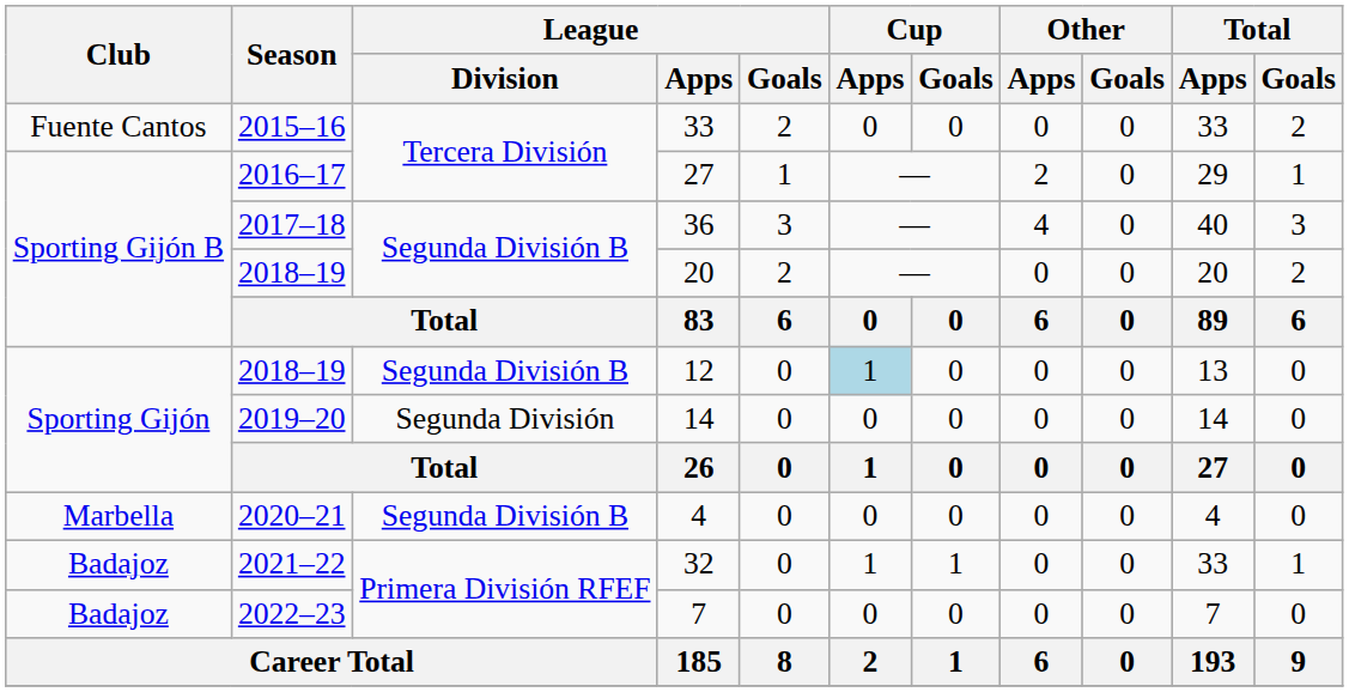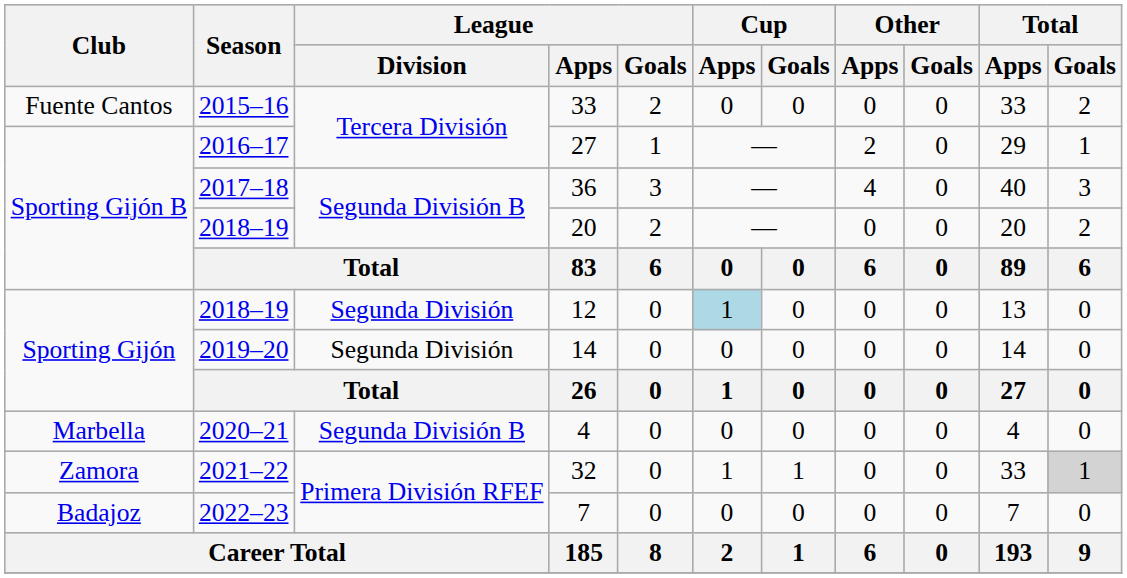 <table class="wikitable" style="text-align: center;">
 <tr>
 <th rowspan="2">Club</th>
 <th rowspan="2">Season</th>
 <th colspan="3">League</th>
 <th colspan="2">Cup</th>
 <th colspan="2">Other</th>
 <th colspan="2">Total</th>
 </tr>
 <tr>
 <th>Division</th>
 <th>Apps</th>
 <th>Goals</th>
 <th>Apps</th>
 <th>Goals</th>
 <th>Apps</th>
 <th>Goals</th>
 <th>Apps</th>
 <th>Goals</th>
 </tr>
 <tr>
 <td>Fuente Cantos</td>
 <td><a href='#'>2015–16</a></td>
 <td rowspan="2"><a href='#'>Tercera División</a></td>
 <td>33</td>
 <td>2</td>
 <td>0</td>
 <td>0</td>
 <td>0</td>
 <td>0</td>
 <td>33</td>
 <td>2</td>
 </tr>
 <tr>
 <td rowspan="4"><a href='#'>Sporting Gijón B</a></td>
 <td><a href='#'>2016–17</a></td>
 <td>27</td>
 <td>1</td>
 <td colspan="2">—</td>
 <td>2</td>
 <td>0</td>
 <td>29</td>
 <td>1</td>
 </tr>
 <tr>
 <td><a href='#'>2017–18</a></td>
 <td rowspan="2"><a href='#'>Segunda División B</a></td>
 <td>36</td>
 <td>3</td>
 <td colspan="2">—</td>
 <td>4</td>
 <td>0</td>
 <td>40</td>
 <td>3</td>
 </tr>
 <tr>
 <td><a href='#'>2018–19</a></td>
 <td>20</td>
 <td>2</td>
 <td colspan="2">—</td>
 <td>0</td>
 <td>0</td>
 <td>20</td>
 <td>2</td>
 </tr>
 <tr>
 <th colspan="2">Total</th>
 <th>83</th>
 <th>6</th>
 <th>0</th>
 <th>0</th>
 <th>6</th>
 <th>0</th>
 <th>89</th>
 <th>6</th>
 </tr>
 <tr>
 <td rowspan="3"><a href='#'>Sporting Gijón</a></td>
 <td><a href='#'>2018–19</a></td>
-<td><a href='#'>Segunda División B</a></td>
+<td><a href='#'>Segunda División</a></td>
 <td>12</td>
 <td>0</td>
 <td style="background: lightblue;">1</td>
 <td>0</td>
 <td>0</td>
 <td>0</td>
 <td>13</td>
 <td>0</td>
 </tr>
 <tr>
 <td><a href='#'>2019–20</a></td>
 <td>Segunda División</td>
 <td>14</td>
 <td>0</td>
 <td>0</td>
 <td>0</td>
 <td>0</td>
 <td>0</td>
 <td>14</td>
 <td>0</td>
 </tr>
 <tr>
 <th colspan="2">Total</th>
 <th>26</th>
 <th>0</th>
 <th>1</th>
 <th>0</th>
 <th>0</th>
 <th>0</th>
 <th>27</th>
 <th>0</th>
 </tr>
 <tr>
 <td><a href='#'>Marbella</a></td>
 <td><a href='#'>2020–21</a></td>
 <td><a href='#'>Segunda División B</a></td>
 <td>4</td>
 <td>0</td>
 <td>0</td>
 <td>0</td>
 <td>0</td>
 <td>0</td>
 <td>4</td>
 <td>0</td>
 </tr>
 <tr>
-<td><a href='#'>Badajoz</a></td>
+<td><a href='#'>Zamora</a></td>
 <td><a href='#'>2021–22</a></td>
 <td rowspan="2"><a href='#'>Primera División RFEF</a></td>
 <td>32</td>
 <td>0</td>
 <td>1</td>
 <td>1</td>
 <td>0</td>
 <td>0</td>
 <td>33</td>
-<td>1</td>
+<td style="background: lightgrey;">1</td>
 </tr>
 <tr>
 <td><a href='#'>Badajoz</a></td>
 <td><a href='#'>2022–23</a></td>
 <td>7</td>
 <td>0</td>
 <td>0</td>
 <td>0</td>
 <td>0</td>
 <td>0</td>
 <td>7</td>
 <td>0</td>
 </tr>
 <tr>
 <th colspan="3">Career Total</th>
 <th>185</th>
 <th>8</th>
 <th>2</th>
 <th>1</th>
 <th>6</th>
 <th>0</th>
 <th>193</th>
 <th>9</th>
 </tr>
 <tr>
 </tr>
 </table>
